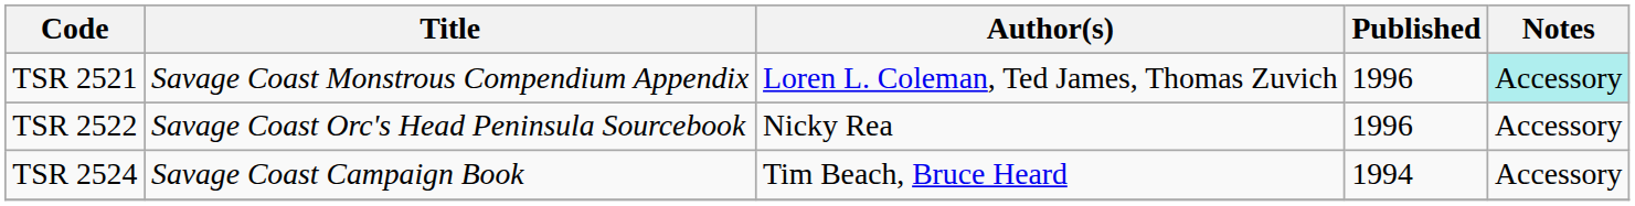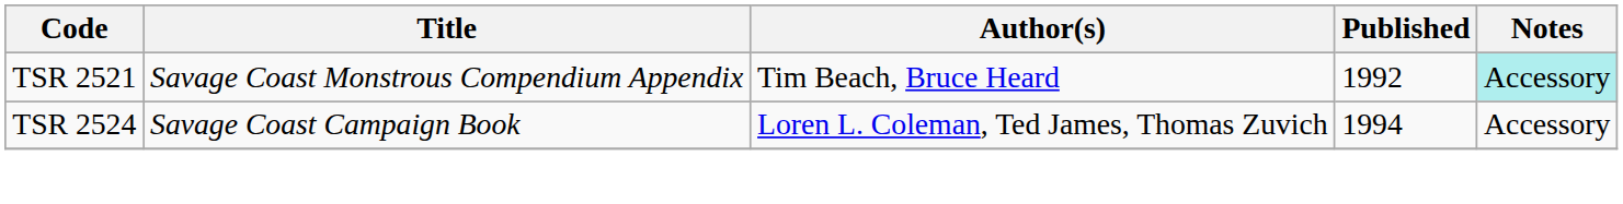 <table class="wikitable">
 <tr>
 <th>Code</th>
 <th>Title</th>
 <th>Author(s)</th>
 <th>Published</th>
 <th>Notes</th>
 </tr>
 <tr>
 <td>TSR 2521</td>
 <td><em>Savage Coast Monstrous Compendium Appendix</em></td>
-<td><a href='#'>Loren L. Coleman</a>, Ted James, Thomas Zuvich</td>
-<td>1996</td>
+<td>Tim Beach, <a href='#'>Bruce Heard</a></td>
+<td>1992</td>
 <td style="background: paleturquoise;">Accessory</td>
-</tr>
-<tr>
-<td>TSR 2522</td>
-<td><em>Savage Coast Orc's Head Peninsula Sourcebook</em></td>
-<td>Nicky Rea</td>
-<td>1996</td>
-<td>Accessory</td>
 </tr>
 <tr>
 <td>TSR 2524</td>
 <td><em>Savage Coast Campaign Book</em></td>
-<td>Tim Beach, <a href='#'>Bruce Heard</a></td>
+<td><a href='#'>Loren L. Coleman</a>, Ted James, Thomas Zuvich</td>
 <td>1994</td>
 <td>Accessory</td>
 </tr>
 <tr>
 </tr>
 </table>
